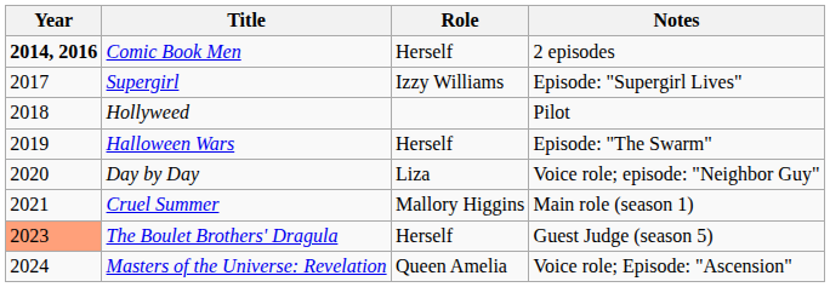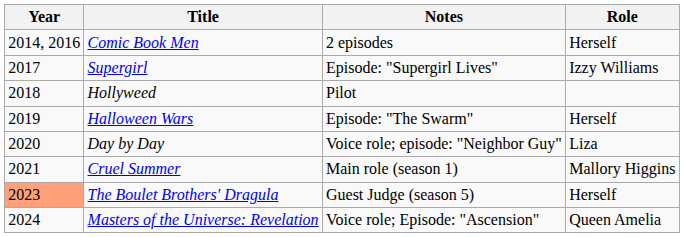 <table class="wikitable sortable">
 <tr>
 <th>Year</th>
 <th>Title</th>
+<th class="unsortable">Notes</th>
 <th>Role</th>
-<th class="unsortable">Notes</th>
 </tr>
 <tr>
-<td><strong>2014, 2016</strong></td>
+<td>2014, 2016</td>
 <td><em><a href='#'>Comic Book Men</a></em></td>
+<td>2 episodes</td>
 <td>Herself</td>
-<td>2 episodes</td>
 </tr>
 <tr>
 <td>2017</td>
 <td><em><a href='#'>Supergirl</a></em></td>
+<td>Episode: "Supergirl Lives"</td>
 <td>Izzy Williams</td>
-<td>Episode: "Supergirl Lives"</td>
 </tr>
 <tr>
 <td>2018</td>
 <td><em>Hollyweed</em></td>
+<td>Pilot</td>
 <td></td>
-<td>Pilot</td>
 </tr>
 <tr>
 <td>2019</td>
 <td><em><a href='#'>Halloween Wars</a></em></td>
+<td>Episode: "The Swarm"</td>
 <td>Herself</td>
-<td>Episode: "The Swarm"</td>
 </tr>
 <tr>
 <td>2020</td>
 <td><em>Day by Day</em></td>
+<td>Voice role; episode: "Neighbor Guy"</td>
 <td>Liza</td>
-<td>Voice role; episode: "Neighbor Guy"</td>
 </tr>
 <tr>
 <td>2021</td>
 <td><em><a href='#'>Cruel Summer</a></em></td>
+<td>Main role (season 1)</td>
 <td>Mallory Higgins</td>
-<td>Main role (season 1)</td>
 </tr>
 <tr>
 <td style="background: lightsalmon;">2023</td>
 <td><em><a href='#'>The Boulet Brothers' Dragula</a></em></td>
+<td>Guest Judge (season 5)</td>
 <td>Herself</td>
-<td>Guest Judge (season 5)</td>
 </tr>
 <tr>
 <td>2024</td>
 <td><em><a href='#'>Masters of the Universe: Revelation</a></em></td>
+<td>Voice role; Episode: "Ascension"</td>
 <td>Queen Amelia</td>
-<td>Voice role; Episode: "Ascension"</td>
 </tr>
 </table>
